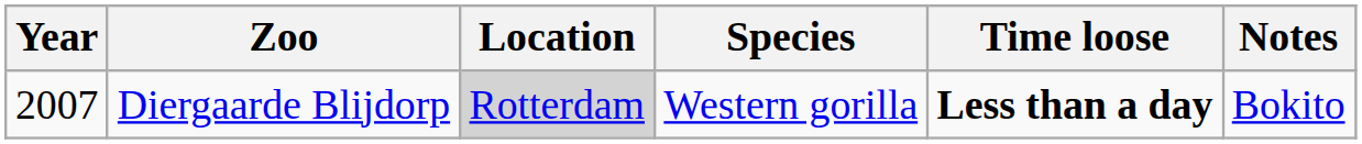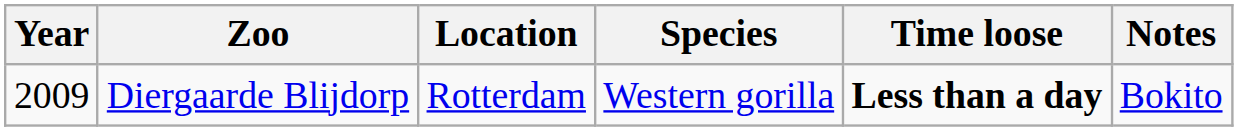 <table class="wikitable sortable">
 <tr>
 <th data-sort-type="number">Year</th>
 <th>Zoo</th>
 <th>Location</th>
 <th>Species</th>
 <th>Time loose</th>
 <th>Notes</th>
 </tr>
 <tr>
-<td>2007</td>
+<td>2009</td>
 <td><a href='#'>Diergaarde Blijdorp</a></td>
-<td style="background: lightgrey;"><a href='#'>Rotterdam</a></td>
+<td><a href='#'>Rotterdam</a></td>
 <td><a href='#'>Western gorilla</a></td>
 <td><strong>Less than a day</strong></td>
 <td><a href='#'>Bokito</a></td>
 </tr>
 </table>
